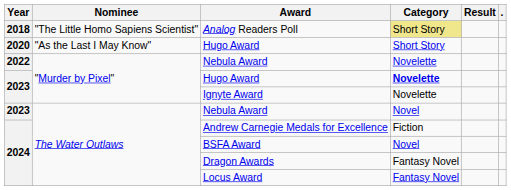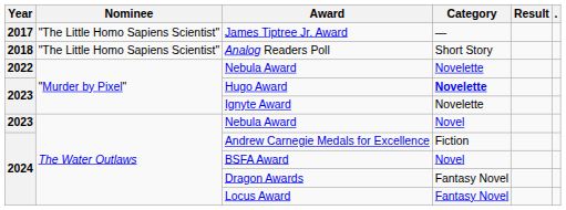 <table class="wikitable sortable">
 <tr>
 <th>Year</th>
 <th>Nominee</th>
 <th>Award</th>
 <th>Category</th>
 <th>Result</th>
 <th>.</th>
 </tr>
 <tr>
-<th>2018</th>
+<th>2017</th>
 <td>"The Little Homo Sapiens Scientist"</td>
-<td><em><a href='#'>Analog</a></em> Readers Poll</td>
-<td style="background: khaki;">Short Story</td>
+<td><a href='#'>James Tiptree Jr. Award</a></td>
+<td>—</td>
 <td></td>
 <td></td>
 </tr>
 <tr>
-<th>2020</th>
-<td>"As the Last I May Know"</td>
-<td><a href='#'>Hugo Award</a></td>
-<td><a href='#'>Short Story</a></td>
+<th>2018</th>
+<td>"The Little Homo Sapiens Scientist"</td>
+<td><em><a href='#'>Analog</a></em> Readers Poll</td>
+<td>Short Story</td>
 <td></td>
 <td></td>
 </tr>
 <tr>
 <th>2022</th>
 <td rowspan="3">"<a href='#'>Murder by Pixel</a>"</td>
 <td><a href='#'>Nebula Award</a></td>
 <td><a href='#'>Novelette</a></td>
 <td></td>
 <td></td>
 </tr>
 <tr>
 <th rowspan="2">2023</th>
 <td><a href='#'>Hugo Award</a></td>
 <td><strong><a href='#'>Novelette</a></strong></td>
 <td></td>
 <td></td>
 </tr>
 <tr>
 <td><a href='#'>Ignyte Award</a></td>
 <td>Novelette</td>
 <td></td>
 <td></td>
 </tr>
 <tr>
 <th>2023</th>
 <td rowspan="5"><em><a href='#'>The Water Outlaws</a></em></td>
 <td><a href='#'>Nebula Award</a></td>
 <td><a href='#'>Novel</a></td>
 <td></td>
 <td></td>
 </tr>
 <tr>
 <th rowspan="4">2024</th>
 <td><a href='#'>Andrew Carnegie Medals for Excellence</a></td>
 <td>Fiction</td>
 <td></td>
 <td></td>
 </tr>
 <tr>
 <td><a href='#'>BSFA Award</a></td>
 <td><a href='#'>Novel</a></td>
 <td></td>
 <td></td>
 </tr>
 <tr>
 <td><a href='#'>Dragon Awards</a></td>
 <td>Fantasy Novel</td>
 <td></td>
 <td></td>
 </tr>
 <tr>
 <td><a href='#'>Locus Award</a></td>
 <td><a href='#'>Fantasy Novel</a></td>
 <td></td>
 <td></td>
 </tr>
 </table>
